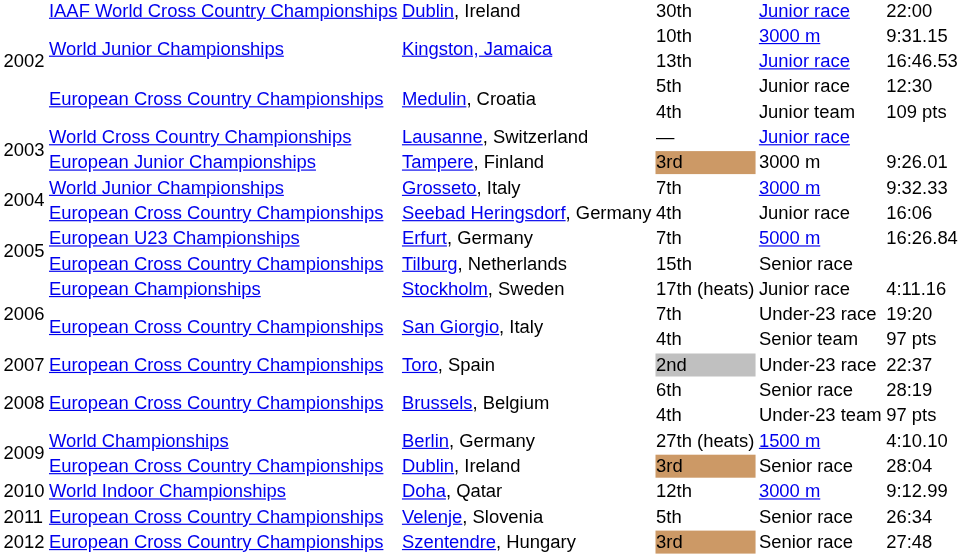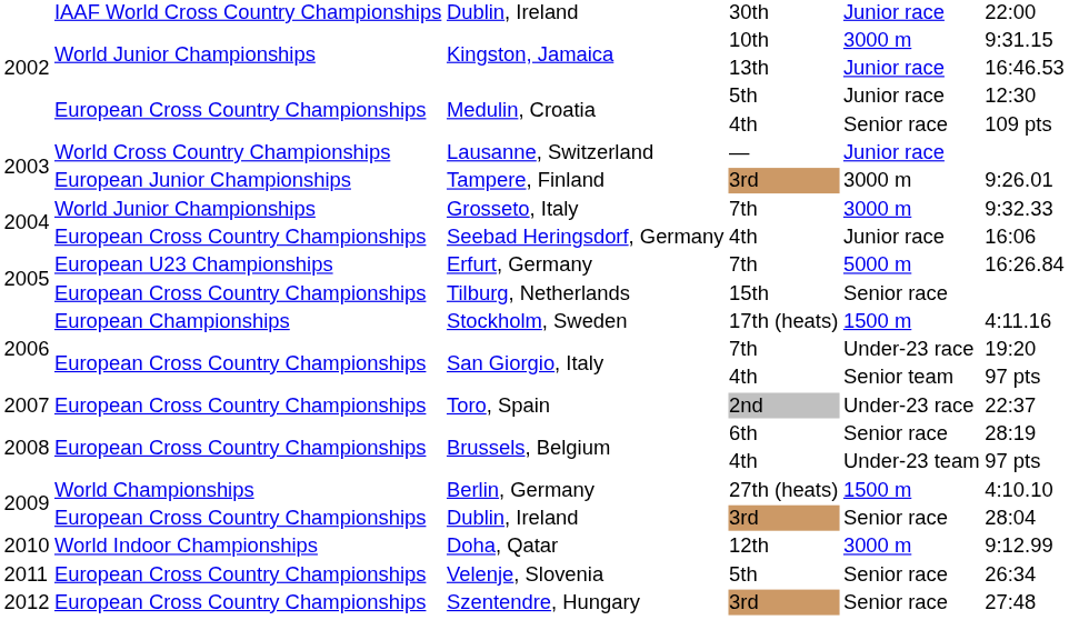 <table>
 <tr>
 <td rowspan=5>2002</td>
 <td><a href='#'>IAAF World Cross Country Championships</a></td>
 <td><a href='#'>Dublin</a>, Ireland</td>
 <td>30th</td>
 <td><a href='#'>Junior race</a></td>
 <td>22:00</td>
 </tr>
 <tr>
 <td rowspan=2><a href='#'>World Junior Championships</a></td>
 <td rowspan=2><a href='#'>Kingston, Jamaica</a></td>
 <td>10th</td>
 <td><a href='#'>3000 m</a></td>
 <td>9:31.15</td>
 </tr>
 <tr>
 <td>13th</td>
 <td><a href='#'>Junior race</a></td>
 <td>16:46.53</td>
 </tr>
 <tr>
 <td rowspan=2><a href='#'>European Cross Country Championships</a></td>
 <td rowspan=2><a href='#'>Medulin</a>, Croatia</td>
 <td>5th</td>
 <td>Junior race</td>
 <td>12:30</td>
 </tr>
 <tr>
 <td>4th</td>
-<td>Junior team</td>
+<td>Senior race</td>
 <td>109 pts</td>
 </tr>
 <tr>
 <td rowspan=2>2003</td>
 <td><a href='#'>World Cross Country Championships</a></td>
 <td><a href='#'>Lausanne</a>, Switzerland</td>
 <td>—</td>
 <td><a href='#'>Junior race</a></td>
 <td></td>
 </tr>
 <tr>
 <td><a href='#'>European Junior Championships</a></td>
 <td><a href='#'>Tampere</a>, Finland</td>
 <td bgcolor=cc9966>3rd</td>
 <td>3000 m</td>
 <td>9:26.01</td>
 </tr>
 <tr>
 <td rowspan=2>2004</td>
 <td><a href='#'>World Junior Championships</a></td>
 <td><a href='#'>Grosseto</a>, Italy</td>
 <td>7th</td>
 <td><a href='#'>3000 m</a></td>
 <td>9:32.33</td>
 </tr>
 <tr>
 <td><a href='#'>European Cross Country Championships</a></td>
 <td><a href='#'>Seebad Heringsdorf</a>, Germany</td>
 <td>4th</td>
 <td>Junior race</td>
 <td>16:06</td>
 </tr>
 <tr>
 <td rowspan=2>2005</td>
 <td><a href='#'>European U23 Championships</a></td>
 <td><a href='#'>Erfurt</a>, Germany</td>
 <td>7th</td>
 <td><a href='#'>5000 m</a></td>
 <td>16:26.84</td>
 </tr>
 <tr>
 <td><a href='#'>European Cross Country Championships</a></td>
 <td><a href='#'>Tilburg</a>, Netherlands</td>
 <td>15th</td>
 <td>Senior race</td>
 <td></td>
 </tr>
 <tr>
 <td rowspan=3>2006</td>
 <td><a href='#'>European Championships</a></td>
 <td><a href='#'>Stockholm</a>, Sweden</td>
 <td>17th (heats)</td>
-<td>Junior race</td>
+<td><a href='#'>1500 m</a></td>
 <td>4:11.16</td>
 </tr>
 <tr>
 <td rowspan=2><a href='#'>European Cross Country Championships</a></td>
 <td rowspan=2><a href='#'>San Giorgio</a>, Italy</td>
 <td>7th</td>
 <td>Under-23 race</td>
 <td>19:20</td>
 </tr>
 <tr>
 <td>4th</td>
 <td>Senior team</td>
 <td>97 pts</td>
 </tr>
 <tr>
 <td>2007</td>
 <td><a href='#'>European Cross Country Championships</a></td>
 <td><a href='#'>Toro</a>, Spain</td>
 <td bgcolor=silver>2nd</td>
 <td>Under-23 race</td>
 <td>22:37</td>
 </tr>
 <tr>
 <td rowspan=2>2008</td>
 <td rowspan=2><a href='#'>European Cross Country Championships</a></td>
 <td rowspan=2><a href='#'>Brussels</a>, Belgium</td>
 <td>6th</td>
 <td>Senior race</td>
 <td>28:19</td>
 </tr>
 <tr>
 <td>4th</td>
 <td>Under-23 team</td>
 <td>97 pts</td>
 </tr>
 <tr>
 <td rowspan=2>2009</td>
 <td><a href='#'>World Championships</a></td>
 <td><a href='#'>Berlin</a>, Germany</td>
 <td>27th (heats)</td>
 <td><a href='#'>1500 m</a></td>
 <td>4:10.10</td>
 </tr>
 <tr>
 <td><a href='#'>European Cross Country Championships</a></td>
 <td><a href='#'>Dublin</a>, Ireland</td>
 <td bgcolor=cc9966>3rd</td>
 <td>Senior race</td>
 <td>28:04</td>
 </tr>
 <tr>
 <td>2010</td>
 <td><a href='#'>World Indoor Championships</a></td>
 <td><a href='#'>Doha</a>, Qatar</td>
 <td>12th</td>
 <td><a href='#'>3000 m</a></td>
 <td>9:12.99</td>
 </tr>
 <tr>
 <td>2011</td>
 <td><a href='#'>European Cross Country Championships</a></td>
 <td><a href='#'>Velenje</a>, Slovenia</td>
 <td>5th</td>
 <td>Senior race</td>
 <td>26:34</td>
 </tr>
 <tr>
 <td>2012</td>
 <td><a href='#'>European Cross Country Championships</a></td>
 <td><a href='#'>Szentendre</a>, Hungary</td>
 <td bgcolor=cc9966>3rd</td>
 <td>Senior race</td>
 <td>27:48</td>
 </tr>
 </table>
